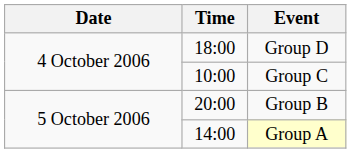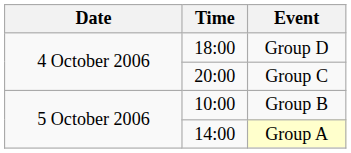 <table class = "wikitable" style="text-align:center;">
 <tr>
 <th width=150>Date</th>
 <th width=50>Time</th>
 <th width=80>Event</th>
 </tr>
 <tr>
 <td rowspan=2>4 October 2006</td>
 <td>18:00</td>
 <td>Group D</td>
 </tr>
 <tr>
-<td>10:00</td>
+<td>20:00</td>
 <td>Group C</td>
 </tr>
 <tr>
 <td rowspan=2>5 October 2006</td>
-<td>20:00</td>
+<td>10:00</td>
 <td>Group B</td>
 </tr>
 <tr>
 <td>14:00</td>
 <td bgcolor=ffffcc>Group A</td>
 </tr>
 </table>
